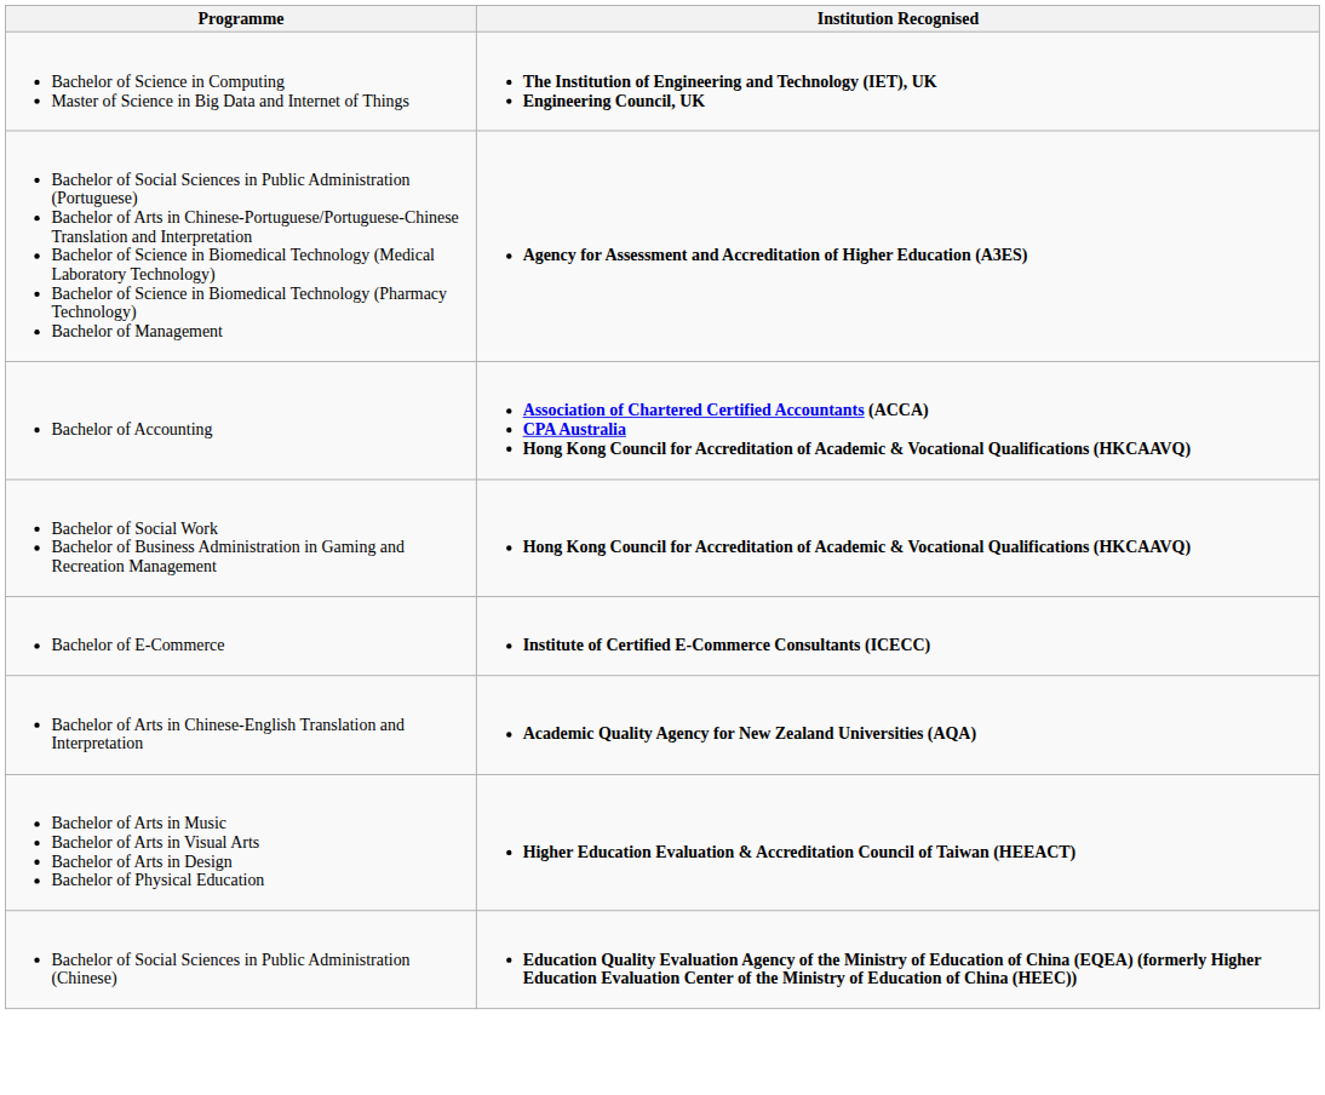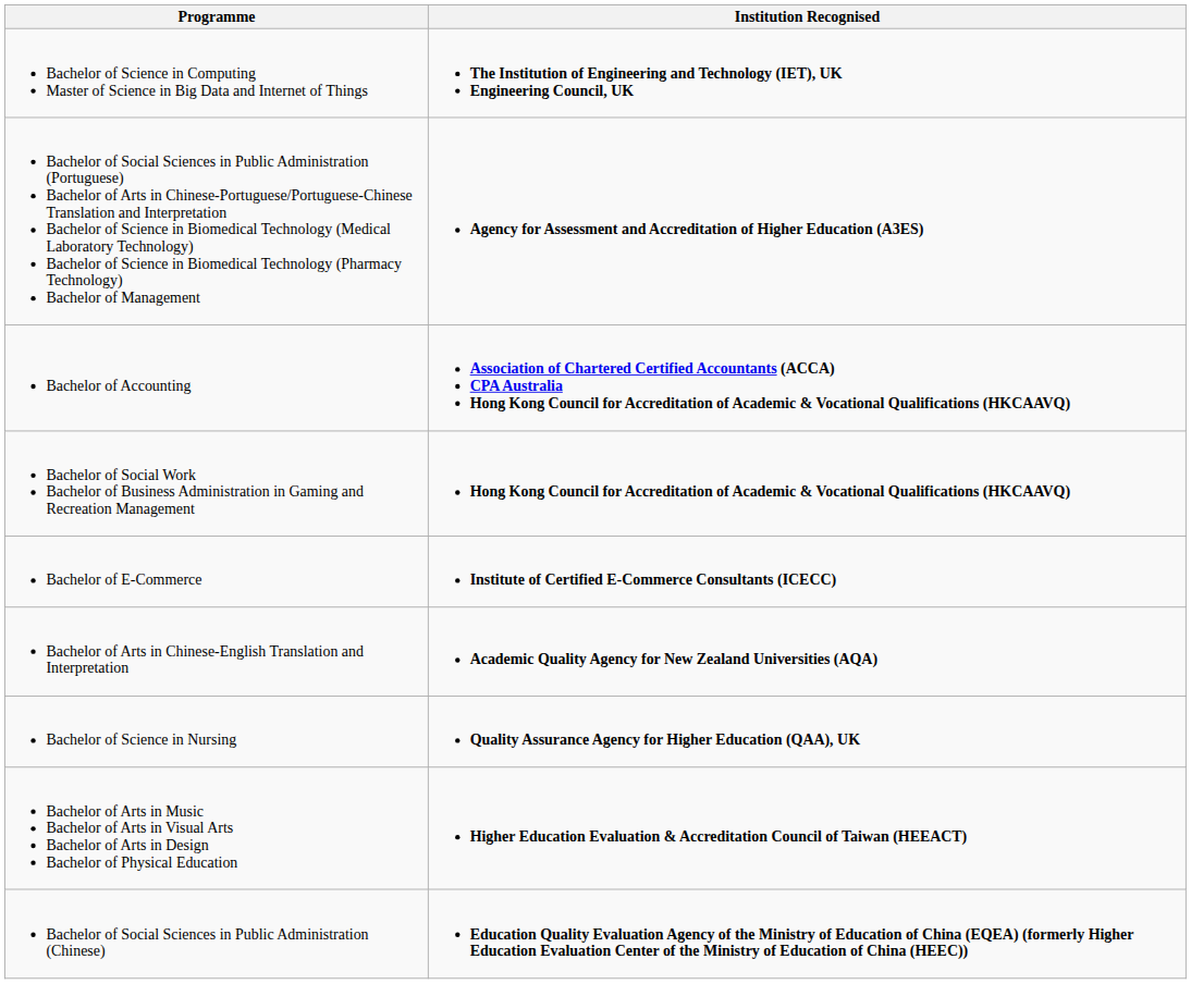 <table class="wikitable">
 <tr>
 <th>Programme</th>
 <th>Institution Recognised</th>
 </tr>
 <tr>
 <td><br><ul><li>Bachelor of Science in Computing</li><li>Master of Science in Big Data and Internet of Things</li></ul></td>
 <td><br><ul><li><strong>The Institution of Engineering and Technology (IET), UK</strong></li><li><strong>Engineering Council, UK</strong></li></ul></td>
 </tr>
 <tr>
 <td><br><ul><li>Bachelor of Social Sciences in Public Administration (Portuguese)</li><li>Bachelor of Arts in Chinese-Portuguese/Portuguese-Chinese Translation and Interpretation</li><li>Bachelor of Science in Biomedical Technology (Medical Laboratory Technology)</li><li>Bachelor of Science in Biomedical Technology (Pharmacy Technology)</li><li>Bachelor of Management</li></ul></td>
 <td><br><ul><li><strong>Agency for Assessment and Accreditation of Higher Education (A3ES)</strong></li></ul></td>
 </tr>
 <tr>
 <td><br><ul><li>Bachelor of Accounting</li></ul></td>
 <td><br><ul><li><strong><a href='#'>Association of Chartered Certified Accountants</a> (ACCA)</strong></li><li><strong><a href='#'>CPA Australia</a></strong></li><li><strong>Hong Kong Council for Accreditation of Academic & Vocational Qualifications (HKCAAVQ)</strong></li></ul></td>
 </tr>
 <tr>
 <td><br><ul><li>Bachelor of Social Work</li><li>Bachelor of Business Administration in Gaming and Recreation Management</li></ul></td>
 <td><br><ul><li><strong>Hong Kong Council for Accreditation of Academic & Vocational Qualifications (HKCAAVQ)</strong></li></ul></td>
 </tr>
 <tr>
 <td><br><ul><li>Bachelor of E-Commerce</li></ul></td>
 <td><br><ul><li><strong>Institute of Certified E-Commerce Consultants (ICECC)</strong></li></ul></td>
 </tr>
 <tr>
 <td><br><ul><li>Bachelor of Arts in Chinese-English Translation and Interpretation</li></ul></td>
 <td><br><ul><li><strong>Academic Quality Agency for New Zealand Universities (AQA)</strong></li></ul></td>
 </tr>
 <tr>
+<td><br><ul><li>Bachelor of Science in Nursing</li></ul></td>
+<td><br><ul><li><strong>Quality Assurance Agency for Higher Education (QAA), UK</strong></li></ul></td>
+</tr>
+<tr>
 <td><br><ul><li>Bachelor of Arts in Music</li><li>Bachelor of Arts in Visual Arts</li><li>Bachelor of Arts in Design</li><li>Bachelor of Physical Education</li></ul></td>
 <td><br><ul><li><strong>Higher Education Evaluation & Accreditation Council of Taiwan (HEEACT)</strong></li></ul></td>
 </tr>
 <tr>
 <td><br><ul><li>Bachelor of Social Sciences in Public Administration (Chinese)</li></ul></td>
 <td><br><ul><li><strong>Education Quality Evaluation Agency of the Ministry of Education of China (EQEA) (formerly Higher Education Evaluation Center of the Ministry of Education of China (HEEC))</strong></li></ul></td>
 </tr>
 </table>
